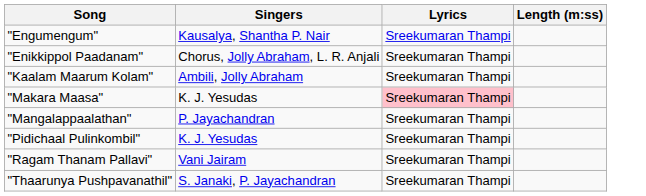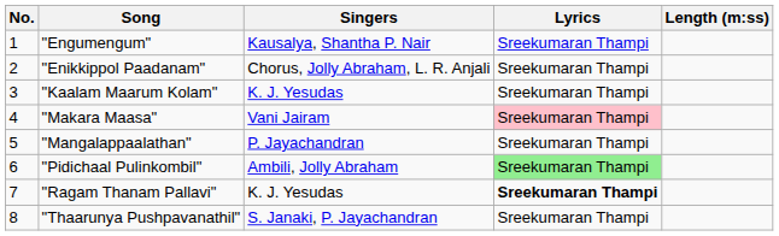 <table class="wikitable" style="font-size:95%;">
 <tr>
+<th>No.</th>
 <th>Song</th>
 <th>Singers</th>
 <th>Lyrics</th>
 <th>Length (m:ss)</th>
 </tr>
 <tr>
+<td>1</td>
 <td>"Engumengum"</td>
 <td><a href='#'>Kausalya</a>, <a href='#'>Shantha P. Nair</a></td>
 <td><a href='#'>Sreekumaran Thampi</a></td>
 <td></td>
 </tr>
 <tr>
+<td>2</td>
 <td>"Enikkippol Paadanam"</td>
 <td>Chorus, <a href='#'>Jolly Abraham</a>, L. R. Anjali</td>
 <td>Sreekumaran Thampi</td>
 <td></td>
 </tr>
 <tr>
+<td>3</td>
 <td>"Kaalam Maarum Kolam"</td>
-<td><a href='#'>Ambili</a>, <a href='#'>Jolly Abraham</a></td>
+<td><a href='#'>K. J. Yesudas</a></td>
 <td>Sreekumaran Thampi</td>
 <td></td>
 </tr>
 <tr>
+<td>4</td>
 <td>"Makara Maasa"</td>
-<td>K. J. Yesudas</td>
+<td><a href='#'>Vani Jairam</a></td>
 <td style="background: pink;">Sreekumaran Thampi</td>
 <td></td>
 </tr>
 <tr>
+<td>5</td>
 <td>"Mangalappaalathan"</td>
 <td><a href='#'>P. Jayachandran</a></td>
 <td>Sreekumaran Thampi</td>
 <td></td>
 </tr>
 <tr>
+<td>6</td>
 <td>"Pidichaal Pulinkombil"</td>
-<td><a href='#'>K. J. Yesudas</a></td>
-<td>Sreekumaran Thampi</td>
+<td><a href='#'>Ambili</a>, <a href='#'>Jolly Abraham</a></td>
+<td style="background: lightgreen;">Sreekumaran Thampi</td>
 <td></td>
 </tr>
 <tr>
+<td>7</td>
 <td>"Ragam Thanam Pallavi"</td>
-<td><a href='#'>Vani Jairam</a></td>
-<td>Sreekumaran Thampi</td>
+<td>K. J. Yesudas</td>
+<td><strong>Sreekumaran Thampi</strong></td>
 <td></td>
 </tr>
 <tr>
+<td>8</td>
 <td>"Thaarunya Pushpavanathil"</td>
 <td><a href='#'>S. Janaki</a>, <a href='#'>P. Jayachandran</a></td>
 <td>Sreekumaran Thampi</td>
 <td></td>
 </tr>
 </table>
